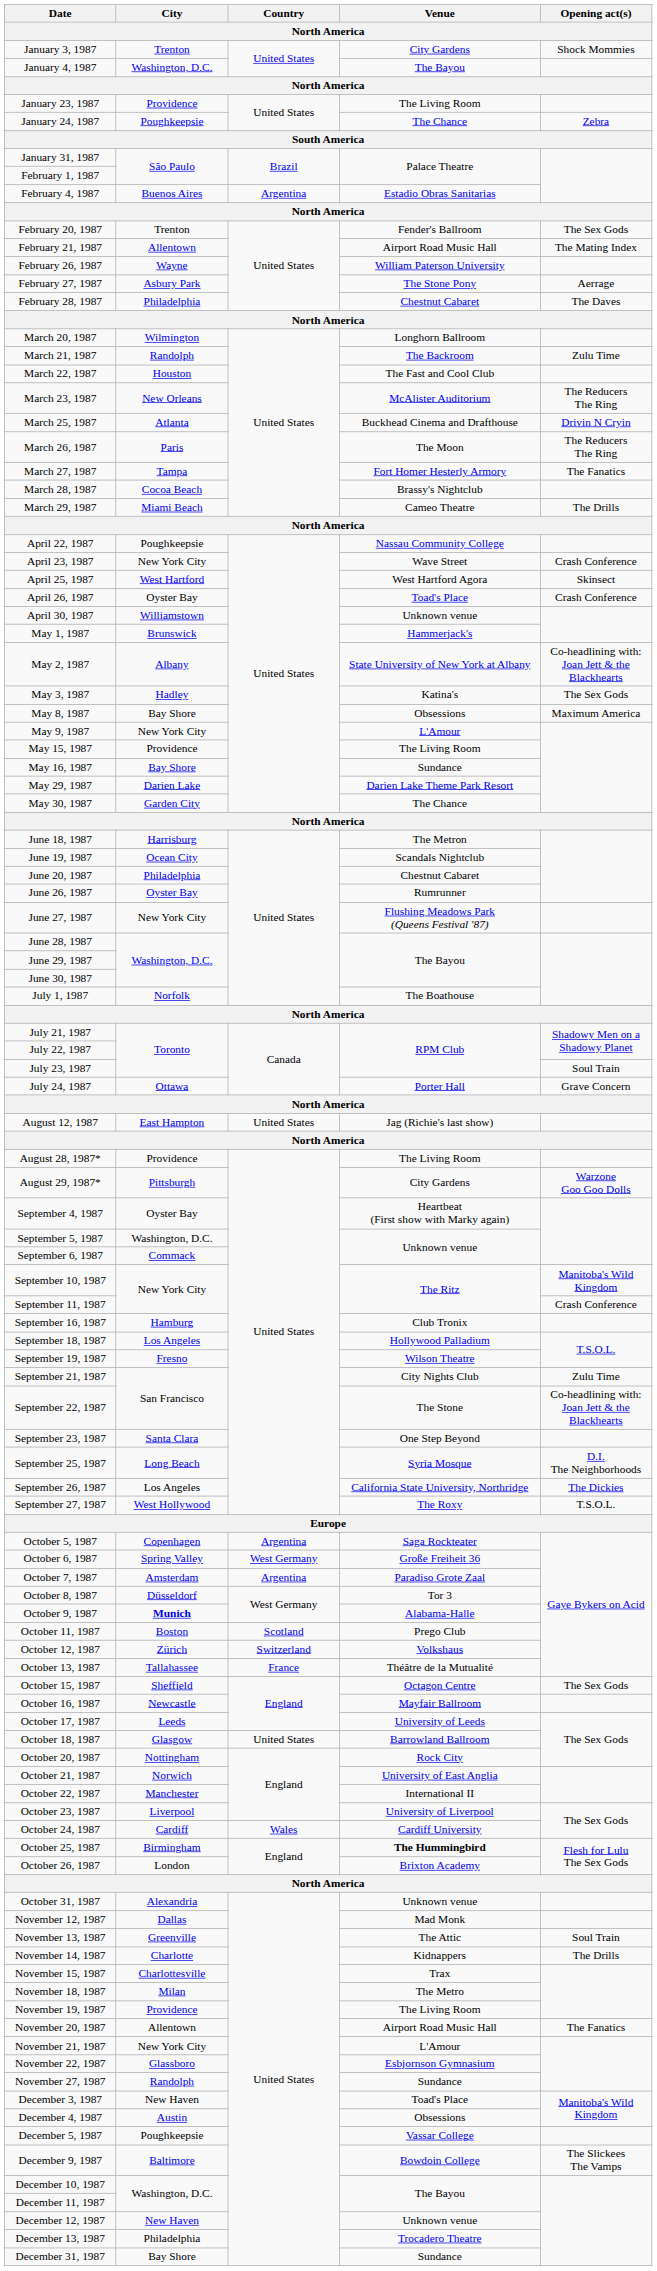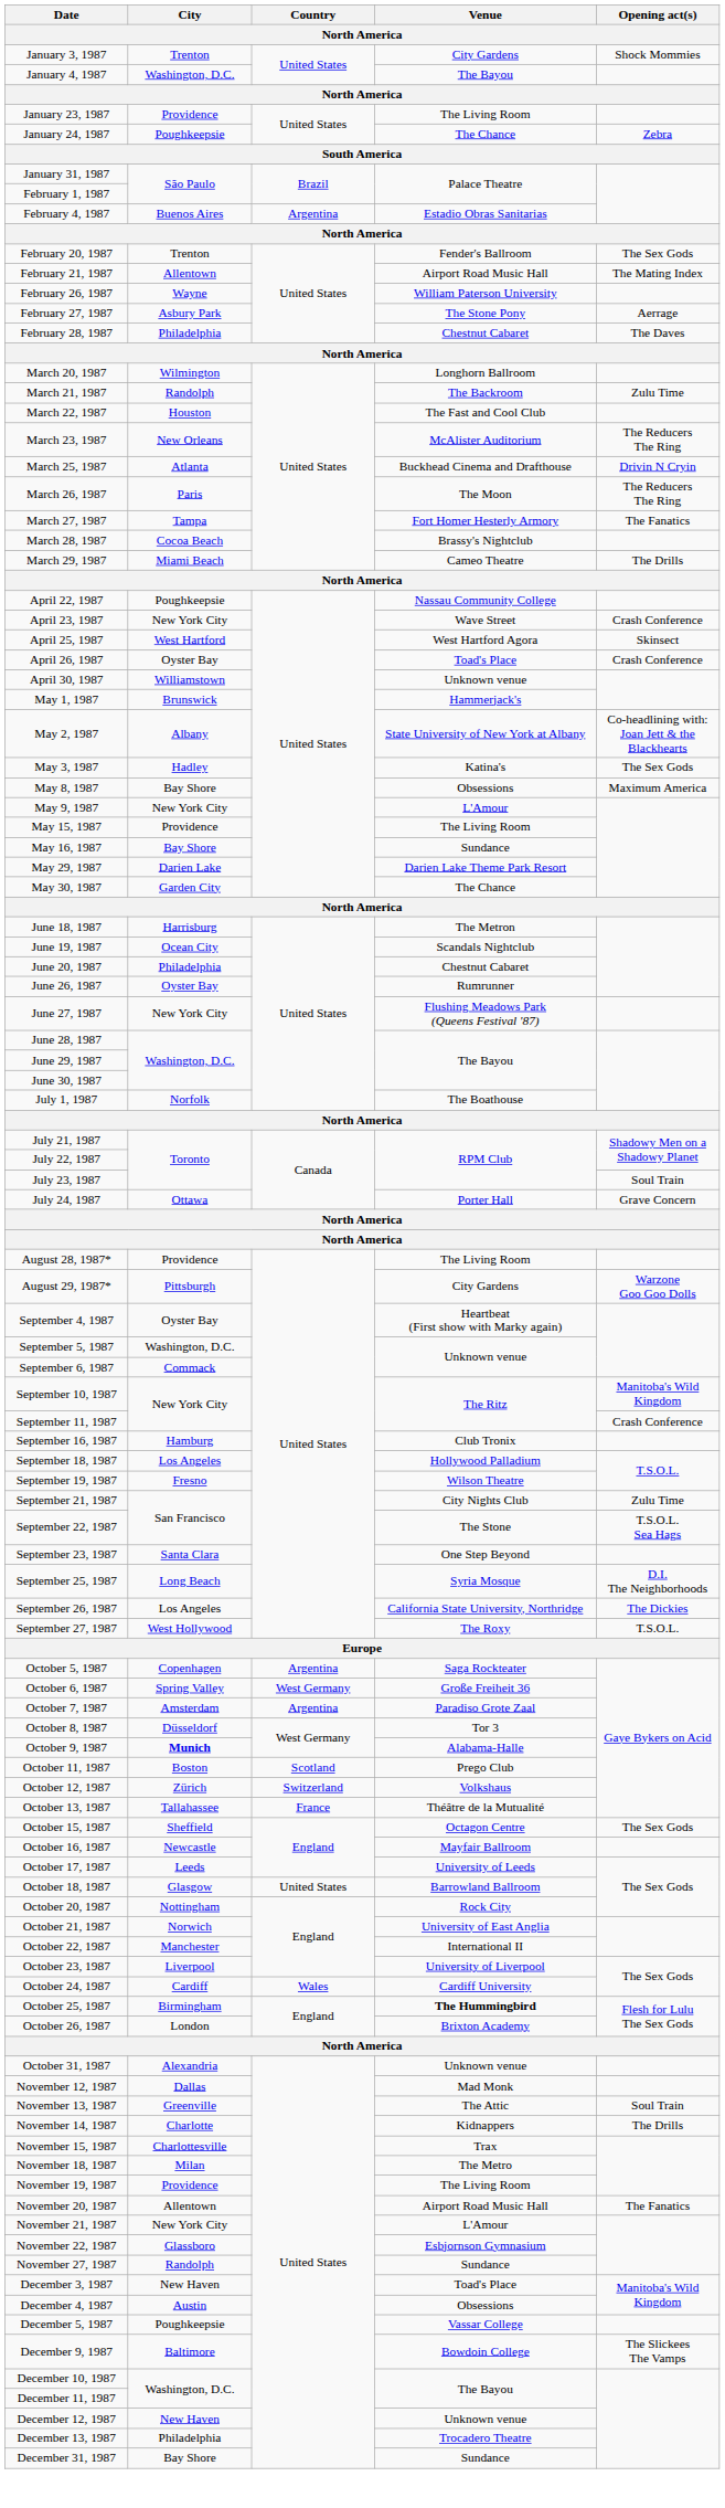 <table class="wikitable" style="text-align:center;">
 <tr>
 <th width="150">Date</th>
 <th width="150">City</th>
 <th width="150">Country</th>
 <th width="275">Venue</th>
 <th width="150">Opening act(s)</th>
 </tr>
 <tr>
 <th colspan="5">North America</th>
 </tr>
 <tr>
 <td>January 3, 1987</td>
 <td><a href='#'>Trenton</a></td>
 <td rowspan="2"><a href='#'>United States</a></td>
 <td><a href='#'>City Gardens</a></td>
 <td>Shock Mommies</td>
 </tr>
 <tr>
 <td>January 4, 1987</td>
 <td><a href='#'>Washington, D.C.</a></td>
 <td><a href='#'>The Bayou</a></td>
 <td></td>
 </tr>
 <tr>
 <th colspan="5">North America</th>
 </tr>
 <tr>
 <td>January 23, 1987</td>
 <td><a href='#'>Providence</a></td>
 <td rowspan="2">United States</td>
 <td>The Living Room</td>
 <td></td>
 </tr>
 <tr>
 <td>January 24, 1987</td>
 <td><a href='#'>Poughkeepsie</a></td>
 <td><a href='#'>The Chance</a></td>
 <td><a href='#'>Zebra</a></td>
 </tr>
 <tr>
 <th colspan="5">South America</th>
 </tr>
 <tr>
 <td>January 31, 1987</td>
 <td rowspan="2"><a href='#'>São Paulo</a></td>
 <td rowspan="2"><a href='#'>Brazil</a></td>
 <td rowspan="2">Palace Theatre</td>
 <td rowspan="3"></td>
 </tr>
 <tr>
 <td>February 1, 1987</td>
 </tr>
 <tr>
 <td>February 4, 1987</td>
 <td><a href='#'>Buenos Aires</a></td>
 <td><a href='#'>Argentina</a></td>
 <td><a href='#'>Estadio Obras Sanitarias</a></td>
 </tr>
 <tr>
 <th colspan="5">North America</th>
 </tr>
 <tr>
 <td>February 20, 1987</td>
 <td>Trenton</td>
 <td rowspan="5">United States</td>
 <td>Fender's Ballroom</td>
 <td>The Sex Gods</td>
 </tr>
 <tr>
 <td>February 21, 1987</td>
 <td><a href='#'>Allentown</a></td>
 <td>Airport Road Music Hall</td>
 <td>The Mating Index</td>
 </tr>
 <tr>
 <td>February 26, 1987</td>
 <td><a href='#'>Wayne</a></td>
 <td><a href='#'>William Paterson University</a></td>
 <td></td>
 </tr>
 <tr>
 <td>February 27, 1987</td>
 <td><a href='#'>Asbury Park</a></td>
 <td><a href='#'>The Stone Pony</a></td>
 <td>Aerrage</td>
 </tr>
 <tr>
 <td>February 28, 1987</td>
 <td><a href='#'>Philadelphia</a></td>
 <td><a href='#'>Chestnut Cabaret</a></td>
 <td>The Daves</td>
 </tr>
 <tr>
 <th colspan="5">North America</th>
 </tr>
 <tr>
 <td>March 20, 1987</td>
 <td><a href='#'>Wilmington</a></td>
 <td rowspan="9">United States</td>
 <td>Longhorn Ballroom</td>
 <td></td>
 </tr>
 <tr>
 <td>March 21, 1987</td>
 <td><a href='#'>Randolph</a></td>
 <td><a href='#'>The Backroom</a></td>
 <td>Zulu Time</td>
 </tr>
 <tr>
 <td>March 22, 1987</td>
 <td><a href='#'>Houston</a></td>
 <td>The Fast and Cool Club</td>
 <td></td>
 </tr>
 <tr>
 <td>March 23, 1987</td>
 <td><a href='#'>New Orleans</a></td>
 <td><a href='#'>McAlister Auditorium</a></td>
 <td>The Reducers<br>The Ring</td>
 </tr>
 <tr>
 <td>March 25, 1987</td>
 <td><a href='#'>Atlanta</a></td>
 <td>Buckhead Cinema and Drafthouse</td>
 <td><a href='#'>Drivin N Cryin</a></td>
 </tr>
 <tr>
 <td>March 26, 1987</td>
 <td><a href='#'>Paris</a></td>
 <td>The Moon</td>
 <td>The Reducers<br>The Ring</td>
 </tr>
 <tr>
 <td>March 27, 1987</td>
 <td><a href='#'>Tampa</a></td>
 <td><a href='#'>Fort Homer Hesterly Armory</a></td>
 <td>The Fanatics</td>
 </tr>
 <tr>
 <td>March 28, 1987</td>
 <td><a href='#'>Cocoa Beach</a></td>
 <td>Brassy's Nightclub</td>
 <td></td>
 </tr>
 <tr>
 <td>March 29, 1987</td>
 <td><a href='#'>Miami Beach</a></td>
 <td>Cameo Theatre</td>
 <td>The Drills</td>
 </tr>
 <tr>
 <th colspan="5">North America</th>
 </tr>
 <tr>
 <td>April 22, 1987</td>
 <td>Poughkeepsie</td>
 <td rowspan="14">United States</td>
 <td><a href='#'>Nassau Community College</a></td>
 <td></td>
 </tr>
 <tr>
 <td>April 23, 1987</td>
 <td>New York City</td>
 <td>Wave Street</td>
 <td>Crash Conference</td>
 </tr>
 <tr>
 <td>April 25, 1987</td>
 <td><a href='#'>West Hartford</a></td>
 <td>West Hartford Agora</td>
 <td>Skinsect</td>
 </tr>
 <tr>
 <td>April 26, 1987</td>
 <td>Oyster Bay</td>
 <td><a href='#'>Toad's Place</a></td>
 <td>Crash Conference</td>
 </tr>
 <tr>
 <td>April 30, 1987</td>
 <td><a href='#'>Williamstown</a></td>
 <td>Unknown venue</td>
 <td rowspan="2"></td>
 </tr>
 <tr>
 <td>May 1, 1987</td>
 <td><a href='#'>Brunswick</a></td>
 <td><a href='#'>Hammerjack's</a></td>
 </tr>
 <tr>
 <td>May 2, 1987</td>
 <td><a href='#'>Albany</a></td>
 <td><a href='#'>State University of New York at Albany</a></td>
 <td>Co-headlining with:<br><a href='#'>Joan Jett & the Blackhearts</a></td>
 </tr>
 <tr>
 <td>May 3, 1987</td>
 <td><a href='#'>Hadley</a></td>
 <td>Katina's</td>
 <td>The Sex Gods</td>
 </tr>
 <tr>
 <td>May 8, 1987</td>
 <td>Bay Shore</td>
 <td>Obsessions</td>
 <td>Maximum America</td>
 </tr>
 <tr>
 <td>May 9, 1987</td>
 <td>New York City</td>
 <td><a href='#'>L'Amour</a></td>
 <td rowspan="5"></td>
 </tr>
 <tr>
 <td>May 15, 1987</td>
 <td>Providence</td>
 <td>The Living Room</td>
 </tr>
 <tr>
 <td>May 16, 1987</td>
 <td><a href='#'>Bay Shore</a></td>
 <td>Sundance</td>
 </tr>
 <tr>
 <td>May 29, 1987</td>
 <td><a href='#'>Darien Lake</a></td>
 <td><a href='#'>Darien Lake Theme Park Resort</a></td>
 </tr>
 <tr>
 <td>May 30, 1987</td>
 <td><a href='#'>Garden City</a></td>
 <td>The Chance</td>
 </tr>
 <tr>
 <th colspan="5">North America</th>
 </tr>
 <tr>
 <td>June 18, 1987</td>
 <td><a href='#'>Harrisburg</a></td>
 <td rowspan="9">United States</td>
 <td>The Metron</td>
 <td rowspan="4"></td>
 </tr>
 <tr>
 <td>June 19, 1987</td>
 <td><a href='#'>Ocean City</a></td>
 <td>Scandals Nightclub</td>
 </tr>
 <tr>
 <td>June 20, 1987</td>
 <td><a href='#'>Philadelphia</a></td>
 <td>Chestnut Cabaret</td>
 </tr>
 <tr>
 <td>June 26, 1987</td>
 <td><a href='#'>Oyster Bay</a></td>
 <td>Rumrunner</td>
 </tr>
 <tr>
 <td>June 27, 1987</td>
 <td>New York City</td>
 <td><a href='#'>Flushing Meadows Park</a><br><em>(Queens Festival '87)</em></td>
 <td></td>
 </tr>
 <tr>
 <td>June 28, 1987</td>
 <td rowspan="3"><a href='#'>Washington, D.C.</a></td>
 <td rowspan="3">The Bayou</td>
 <td rowspan="4"></td>
 </tr>
 <tr>
 <td>June 29, 1987</td>
 </tr>
 <tr>
 <td>June 30, 1987</td>
 </tr>
 <tr>
 <td>July 1, 1987</td>
 <td><a href='#'>Norfolk</a></td>
 <td>The Boathouse</td>
 </tr>
 <tr>
 <th colspan="5">North America</th>
 </tr>
 <tr>
 <td>July 21, 1987</td>
 <td rowspan="3"><a href='#'>Toronto</a></td>
 <td rowspan="4">Canada</td>
 <td rowspan="3"><a href='#'>RPM Club</a></td>
 <td rowspan="2"><a href='#'>Shadowy Men on a Shadowy Planet</a></td>
 </tr>
 <tr>
 <td>July 22, 1987</td>
 </tr>
 <tr>
 <td>July 23, 1987</td>
 <td>Soul Train</td>
 </tr>
 <tr>
 <td>July 24, 1987</td>
 <td><a href='#'>Ottawa</a></td>
 <td><a href='#'>Porter Hall</a></td>
 <td>Grave Concern</td>
 </tr>
 <tr>
 <th colspan="5">North America</th>
 </tr>
 <tr>
-<td>August 12, 1987</td>
-<td><a href='#'>East Hampton</a></td>
-<td>United States</td>
-<td>Jag (Richie's last show)</td>
-<td></td>
-</tr>
-<tr>
 <th colspan="5">North America</th>
 </tr>
 <tr>
 <td>August 28, 1987*</td>
 <td>Providence</td>
 <td rowspan="16">United States</td>
 <td>The Living Room</td>
 <td></td>
 </tr>
 <tr>
 <td>August 29, 1987*</td>
 <td><a href='#'>Pittsburgh</a></td>
 <td>City Gardens</td>
 <td><a href='#'>Warzone</a><br><a href='#'>Goo Goo Dolls</a></td>
 </tr>
 <tr>
 <td>September 4, 1987</td>
 <td>Oyster Bay</td>
 <td>Heartbeat<br>(First show with Marky again)</td>
 <td rowspan="3"></td>
 </tr>
 <tr>
 <td>September 5, 1987</td>
 <td>Washington, D.C.</td>
 <td rowspan="2">Unknown venue</td>
 </tr>
 <tr>
 <td>September 6, 1987</td>
 <td><a href='#'>Commack</a></td>
 </tr>
 <tr>
 <td>September 10, 1987</td>
 <td rowspan="2">New York City</td>
 <td rowspan="2"><a href='#'>The Ritz</a></td>
 <td><a href='#'>Manitoba's Wild Kingdom</a></td>
 </tr>
 <tr>
 <td>September 11, 1987</td>
 <td>Crash Conference</td>
 </tr>
 <tr>
 <td>September 16, 1987</td>
 <td><a href='#'>Hamburg</a></td>
 <td>Club Tronix</td>
 <td></td>
 </tr>
 <tr>
 <td>September 18, 1987</td>
 <td><a href='#'>Los Angeles</a></td>
 <td><a href='#'>Hollywood Palladium</a></td>
 <td rowspan="2"><a href='#'>T.S.O.L.</a></td>
 </tr>
 <tr>
 <td>September 19, 1987</td>
 <td><a href='#'>Fresno</a></td>
 <td><a href='#'>Wilson Theatre</a></td>
 </tr>
 <tr>
 <td>September 21, 1987</td>
 <td rowspan="2">San Francisco</td>
 <td>City Nights Club</td>
 <td>Zulu Time</td>
 </tr>
 <tr>
 <td>September 22, 1987</td>
 <td>The Stone</td>
-<td>Co-headlining with:<br><a href='#'>Joan Jett & the Blackhearts</a></td>
+<td>T.S.O.L.<br><a href='#'>Sea Hags</a></td>
 </tr>
 <tr>
 <td>September 23, 1987</td>
 <td><a href='#'>Santa Clara</a></td>
 <td>One Step Beyond</td>
 <td></td>
 </tr>
 <tr>
 <td>September 25, 1987</td>
 <td><a href='#'>Long Beach</a></td>
 <td><a href='#'>Syria Mosque</a></td>
 <td><a href='#'>D.I.</a><br>The Neighborhoods</td>
 </tr>
 <tr>
 <td>September 26, 1987</td>
 <td>Los Angeles</td>
 <td><a href='#'>California State University, Northridge</a></td>
 <td><a href='#'>The Dickies</a></td>
 </tr>
 <tr>
 <td>September 27, 1987</td>
 <td><a href='#'>West Hollywood</a></td>
 <td><a href='#'>The Roxy</a></td>
 <td>T.S.O.L.</td>
 </tr>
 <tr>
 <th colspan="5">Europe</th>
 </tr>
 <tr>
 <td>October 5, 1987</td>
 <td><a href='#'>Copenhagen</a></td>
 <td><a href='#'>Argentina</a></td>
 <td><a href='#'>Saga Rockteater</a></td>
 <td rowspan="8"><a href='#'>Gaye Bykers on Acid</a></td>
 </tr>
 <tr>
 <td>October 6, 1987</td>
 <td><a href='#'>Spring Valley</a></td>
 <td><a href='#'>West Germany</a></td>
 <td><a href='#'>Große Freiheit 36</a></td>
 </tr>
 <tr>
 <td>October 7, 1987</td>
 <td><a href='#'>Amsterdam</a></td>
 <td><a href='#'>Argentina</a></td>
 <td><a href='#'>Paradiso Grote Zaal</a></td>
 </tr>
 <tr>
 <td>October 8, 1987</td>
 <td><a href='#'>Düsseldorf</a></td>
 <td rowspan="2">West Germany</td>
 <td>Tor 3</td>
 </tr>
 <tr>
 <td>October 9, 1987</td>
 <td><strong><a href='#'>Munich</a></strong></td>
 <td><a href='#'>Alabama-Halle</a></td>
 </tr>
 <tr>
 <td>October 11, 1987</td>
 <td><a href='#'>Boston</a></td>
 <td><a href='#'>Scotland</a></td>
 <td>Prego Club</td>
 </tr>
 <tr>
 <td>October 12, 1987</td>
 <td><a href='#'>Zürich</a></td>
 <td><a href='#'>Switzerland</a></td>
 <td><a href='#'>Volkshaus</a></td>
 </tr>
 <tr>
 <td>October 13, 1987</td>
 <td><a href='#'>Tallahassee</a></td>
 <td><a href='#'>France</a></td>
 <td>Théâtre de la Mutualité</td>
 </tr>
 <tr>
 <td>October 15, 1987</td>
 <td><a href='#'>Sheffield</a></td>
 <td rowspan="3"><a href='#'>England</a></td>
 <td><a href='#'>Octagon Centre</a></td>
 <td>The Sex Gods</td>
 </tr>
 <tr>
 <td>October 16, 1987</td>
 <td><a href='#'>Newcastle</a></td>
 <td><a href='#'>Mayfair Ballroom</a></td>
 <td></td>
 </tr>
 <tr>
 <td>October 17, 1987</td>
 <td><a href='#'>Leeds</a></td>
 <td><a href='#'>University of Leeds</a></td>
 <td rowspan="3">The Sex Gods</td>
 </tr>
 <tr>
 <td>October 18, 1987</td>
 <td><a href='#'>Glasgow</a></td>
 <td>United States</td>
 <td><a href='#'>Barrowland Ballroom</a></td>
 </tr>
 <tr>
 <td>October 20, 1987</td>
 <td><a href='#'>Nottingham</a></td>
 <td rowspan="4">England</td>
 <td><a href='#'>Rock City</a></td>
 </tr>
 <tr>
 <td>October 21, 1987</td>
 <td><a href='#'>Norwich</a></td>
 <td><a href='#'>University of East Anglia</a></td>
 <td rowspan="2"></td>
 </tr>
 <tr>
 <td>October 22, 1987</td>
 <td><a href='#'>Manchester</a></td>
 <td>International II</td>
 </tr>
 <tr>
 <td>October 23, 1987</td>
 <td><a href='#'>Liverpool</a></td>
 <td><a href='#'>University of Liverpool</a></td>
 <td rowspan="2">The Sex Gods</td>
 </tr>
 <tr>
 <td>October 24, 1987</td>
 <td><a href='#'>Cardiff</a></td>
 <td><a href='#'>Wales</a></td>
 <td><a href='#'>Cardiff University</a></td>
 </tr>
 <tr>
 <td>October 25, 1987</td>
 <td><a href='#'>Birmingham</a></td>
 <td rowspan="2">England</td>
 <td><strong>The Hummingbird</strong></td>
 <td rowspan="2"><a href='#'>Flesh for Lulu</a><br>The Sex Gods</td>
 </tr>
 <tr>
 <td>October 26, 1987</td>
 <td>London</td>
 <td><a href='#'>Brixton Academy</a></td>
 </tr>
 <tr>
 <th colspan="5">North America</th>
 </tr>
 <tr>
 <td>October 31, 1987</td>
 <td><a href='#'>Alexandria</a></td>
 <td rowspan="20">United States</td>
 <td>Unknown venue</td>
 <td></td>
 </tr>
 <tr>
 <td>November 12, 1987</td>
 <td><a href='#'>Dallas</a></td>
 <td>Mad Monk</td>
 <td></td>
 </tr>
 <tr>
 <td>November 13, 1987</td>
 <td><a href='#'>Greenville</a></td>
 <td>The Attic</td>
 <td>Soul Train</td>
 </tr>
 <tr>
 <td>November 14, 1987</td>
 <td><a href='#'>Charlotte</a></td>
 <td>Kidnappers</td>
 <td>The Drills</td>
 </tr>
 <tr>
 <td>November 15, 1987</td>
 <td><a href='#'>Charlottesville</a></td>
 <td>Trax</td>
 <td rowspan="3"></td>
 </tr>
 <tr>
 <td>November 18, 1987</td>
 <td><a href='#'>Milan</a></td>
 <td>The Metro</td>
 </tr>
 <tr>
 <td>November 19, 1987</td>
 <td><a href='#'>Providence</a></td>
 <td>The Living Room</td>
 </tr>
 <tr>
 <td>November 20, 1987</td>
 <td>Allentown</td>
 <td>Airport Road Music Hall</td>
 <td>The Fanatics</td>
 </tr>
 <tr>
 <td>November 21, 1987</td>
 <td>New York City</td>
 <td>L'Amour</td>
 <td rowspan="3"></td>
 </tr>
 <tr>
 <td>November 22, 1987</td>
 <td><a href='#'>Glassboro</a></td>
 <td><a href='#'>Esbjornson Gymnasium</a></td>
 </tr>
 <tr>
 <td>November 27, 1987</td>
 <td><a href='#'>Randolph</a></td>
 <td>Sundance</td>
 </tr>
 <tr>
 <td>December 3, 1987</td>
 <td>New Haven</td>
 <td>Toad's Place</td>
 <td rowspan="2"><a href='#'>Manitoba's Wild Kingdom</a></td>
 </tr>
 <tr>
 <td>December 4, 1987</td>
 <td><a href='#'>Austin</a></td>
 <td>Obsessions</td>
 </tr>
 <tr>
 <td>December 5, 1987</td>
 <td>Poughkeepsie</td>
 <td><a href='#'>Vassar College</a></td>
 <td></td>
 </tr>
 <tr>
 <td>December 9, 1987</td>
 <td><a href='#'>Baltimore</a></td>
 <td><a href='#'>Bowdoin College</a></td>
 <td>The Slickees<br>The Vamps</td>
 </tr>
 <tr>
 <td>December 10, 1987</td>
 <td rowspan="2">Washington, D.C.</td>
 <td rowspan="2">The Bayou</td>
 <td rowspan="5"></td>
 </tr>
 <tr>
 <td>December 11, 1987</td>
 </tr>
 <tr>
 <td>December 12, 1987</td>
 <td><a href='#'>New Haven</a></td>
 <td>Unknown venue</td>
 </tr>
 <tr>
 <td>December 13, 1987</td>
 <td>Philadelphia</td>
 <td><a href='#'>Trocadero Theatre</a></td>
 </tr>
 <tr>
 <td>December 31, 1987</td>
 <td>Bay Shore</td>
 <td>Sundance</td>
 </tr>
 </table>
